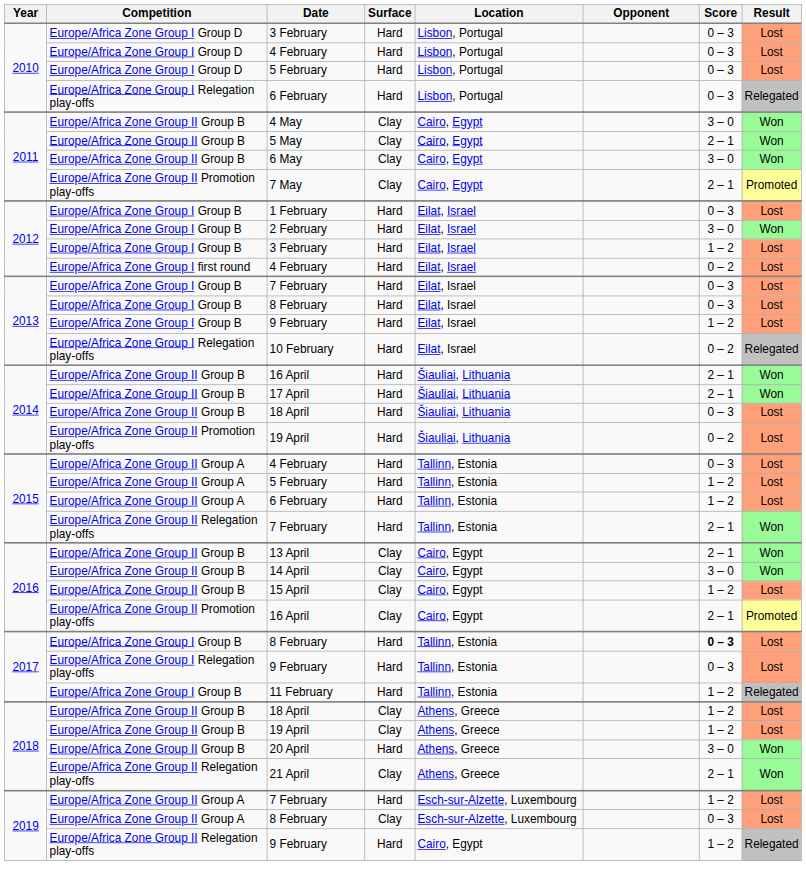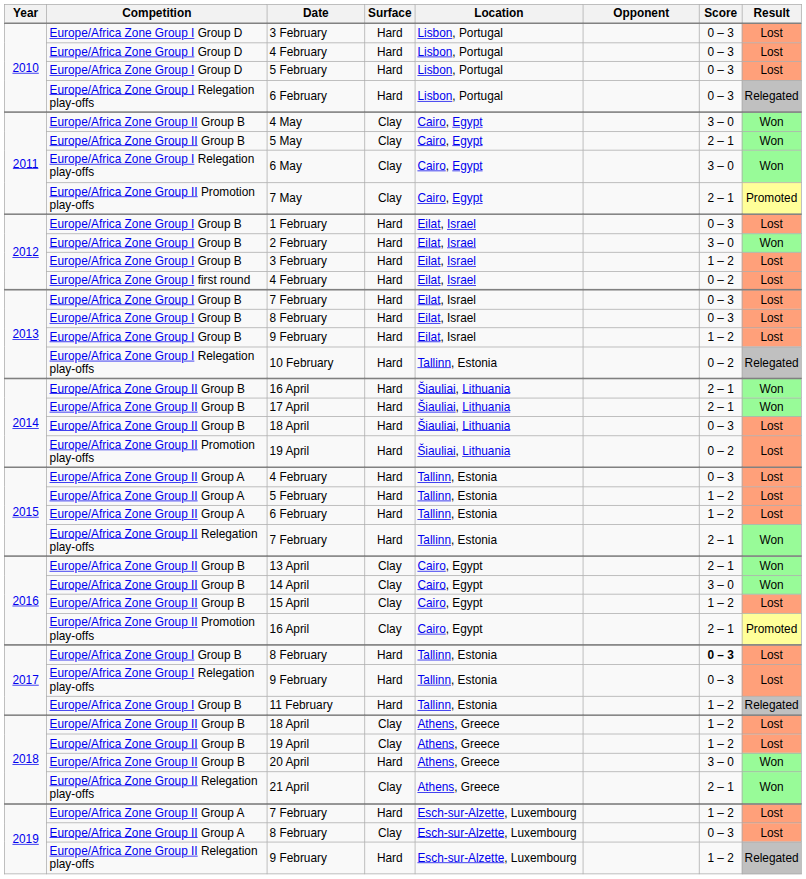 <table class="wikitable">
 <tr>
 <th width="50">Year</th>
 <th width="290">Competition</th>
 <th width="125">Date</th>
 <th width="60">Surface</th>
 <th width="220">Location</th>
 <th width="150">Opponent</th>
 <th width="50">Score</th>
 <th width="60">Result</th>
 </tr>
 <tr style="border-top:2px solid gray;">
 <td align="center" rowspan="4"><a href='#'>2010</a></td>
 <td><a href='#'>Europe/Africa Zone Group I</a> Group D</td>
 <td>3 February</td>
 <td align="center">Hard</td>
 <td><a href='#'>Lisbon</a>, Portugal</td>
 <td></td>
 <td align="center">0 – 3</td>
 <td align="center" bgcolor="FFA07A">Lost</td>
 </tr>
 <tr>
 <td><a href='#'>Europe/Africa Zone Group I</a> Group D</td>
 <td>4 February</td>
 <td align="center">Hard</td>
 <td><a href='#'>Lisbon</a>, Portugal</td>
 <td></td>
 <td align="center">0 – 3</td>
 <td align="center" bgcolor="FFA07A">Lost</td>
 </tr>
 <tr>
 <td><a href='#'>Europe/Africa Zone Group I</a> Group D</td>
 <td>5 February</td>
 <td align="center">Hard</td>
 <td><a href='#'>Lisbon</a>, Portugal</td>
 <td></td>
 <td align="center">0 – 3</td>
 <td align="center" bgcolor="FFA07A">Lost</td>
 </tr>
 <tr>
 <td><a href='#'>Europe/Africa Zone Group I</a> Relegation play-offs</td>
 <td>6 February</td>
 <td align="center">Hard</td>
 <td><a href='#'>Lisbon</a>, Portugal</td>
 <td></td>
 <td align="center">0 – 3</td>
 <td align="center" bgcolor="silver">Relegated</td>
 </tr>
 <tr>
 </tr>
 <tr style="border-top:2px solid gray;">
 <td align="center" rowspan="4"><a href='#'>2011</a></td>
 <td><a href='#'>Europe/Africa Zone Group II</a> Group B</td>
 <td>4 May</td>
 <td align="center">Clay</td>
 <td><a href='#'>Cairo</a>, <a href='#'>Egypt</a></td>
 <td></td>
 <td align="center">3 – 0</td>
 <td align="center" bgcolor="#98FB98">Won</td>
 </tr>
 <tr>
 <td><a href='#'>Europe/Africa Zone Group II</a> Group B</td>
 <td>5 May</td>
 <td align="center">Clay</td>
 <td><a href='#'>Cairo</a>, <a href='#'>Egypt</a></td>
 <td></td>
 <td align="center">2 – 1</td>
 <td align="center" bgcolor="#98FB98">Won</td>
 </tr>
 <tr>
-<td><a href='#'>Europe/Africa Zone Group II</a> Group B</td>
+<td><a href='#'>Europe/Africa Zone Group I</a> Relegation play-offs</td>
 <td>6 May</td>
 <td align="center">Clay</td>
 <td><a href='#'>Cairo</a>, <a href='#'>Egypt</a></td>
 <td></td>
 <td align="center">3 – 0</td>
 <td align="center" bgcolor="#98FB98">Won</td>
 </tr>
 <tr>
 <td><a href='#'>Europe/Africa Zone Group II</a> Promotion play-offs</td>
 <td>7 May</td>
 <td align="center">Clay</td>
 <td><a href='#'>Cairo</a>, <a href='#'>Egypt</a></td>
 <td></td>
 <td align="center">2 – 1</td>
 <td align="center" bgcolor="#FFFF99">Promoted</td>
 </tr>
 <tr>
 </tr>
 <tr style="border-top:2px solid gray;">
 <td align="center" rowspan="4"><a href='#'>2012</a></td>
 <td><a href='#'>Europe/Africa Zone Group I</a> Group B</td>
 <td>1 February</td>
 <td align="center">Hard</td>
 <td><a href='#'>Eilat</a>, <a href='#'>Israel</a></td>
 <td></td>
 <td align="center">0 – 3</td>
 <td align="center" bgcolor="FFA07A">Lost</td>
 </tr>
 <tr>
 <td><a href='#'>Europe/Africa Zone Group I</a> Group B</td>
 <td>2 February</td>
 <td align="center">Hard</td>
 <td><a href='#'>Eilat</a>, <a href='#'>Israel</a></td>
 <td></td>
 <td align="center">3 – 0</td>
 <td align="center" bgcolor="#98FB98">Won</td>
 </tr>
 <tr>
 <td><a href='#'>Europe/Africa Zone Group I</a> Group B</td>
 <td>3 February</td>
 <td align="center">Hard</td>
 <td><a href='#'>Eilat</a>, <a href='#'>Israel</a></td>
 <td></td>
 <td align="center">1 – 2</td>
 <td align="center" bgcolor="FFA07A">Lost</td>
 </tr>
 <tr>
 <td><a href='#'>Europe/Africa Zone Group I</a> first round</td>
 <td>4 February</td>
 <td align="center">Hard</td>
 <td><a href='#'>Eilat</a>, <a href='#'>Israel</a></td>
 <td></td>
 <td align="center">0 – 2</td>
 <td align="center" bgcolor="FFA07A">Lost</td>
 </tr>
 <tr>
 </tr>
 <tr style="border-top:2px solid gray;">
 <td align="center" rowspan="4"><a href='#'>2013</a></td>
 <td><a href='#'>Europe/Africa Zone Group I</a> Group B</td>
 <td>7 February</td>
 <td align="center">Hard</td>
 <td><a href='#'>Eilat</a>, Israel</td>
 <td></td>
 <td align="center">0 – 3</td>
 <td align="center" bgcolor="FFA07A">Lost</td>
 </tr>
 <tr>
 <td><a href='#'>Europe/Africa Zone Group I</a> Group B</td>
 <td>8 February</td>
 <td align="center">Hard</td>
 <td><a href='#'>Eilat</a>, Israel</td>
 <td></td>
 <td align="center">0 – 3</td>
 <td align="center" bgcolor="FFA07A">Lost</td>
 </tr>
 <tr>
 <td><a href='#'>Europe/Africa Zone Group I</a> Group B</td>
 <td>9 February</td>
 <td align="center">Hard</td>
 <td><a href='#'>Eilat</a>, Israel</td>
 <td></td>
 <td align="center">1 – 2</td>
 <td align="center" bgcolor="FFA07A">Lost</td>
 </tr>
 <tr>
 <td><a href='#'>Europe/Africa Zone Group I</a> Relegation play-offs</td>
 <td>10 February</td>
 <td align="center">Hard</td>
-<td><a href='#'>Eilat</a>, Israel</td>
+<td><a href='#'>Tallinn</a>, Estonia</td>
 <td></td>
 <td align="center">0 – 2</td>
 <td align="center" bgcolor="silver">Relegated</td>
 </tr>
 <tr>
 </tr>
 <tr style="border-top:2px solid gray;">
 <td align="center" rowspan="4"><a href='#'>2014</a></td>
 <td><a href='#'>Europe/Africa Zone Group II</a> Group B</td>
 <td>16 April</td>
 <td align="center">Hard</td>
 <td><a href='#'>Šiauliai</a>, <a href='#'>Lithuania</a></td>
 <td></td>
 <td align="center">2 – 1</td>
 <td align="center" bgcolor="#98FB98">Won</td>
 </tr>
 <tr>
 <td><a href='#'>Europe/Africa Zone Group II</a> Group B</td>
 <td>17 April</td>
 <td align="center">Hard</td>
 <td><a href='#'>Šiauliai</a>, <a href='#'>Lithuania</a></td>
 <td></td>
 <td align="center">2 – 1</td>
 <td align="center" bgcolor="#98FB98">Won</td>
 </tr>
 <tr>
 <td><a href='#'>Europe/Africa Zone Group II</a> Group B</td>
 <td>18 April</td>
 <td align="center">Hard</td>
 <td><a href='#'>Šiauliai</a>, <a href='#'>Lithuania</a></td>
 <td></td>
 <td align="center">0 – 3</td>
 <td align="center" bgcolor="FFA07A">Lost</td>
 </tr>
 <tr>
 <td><a href='#'>Europe/Africa Zone Group II</a> Promotion play-offs</td>
 <td>19 April</td>
 <td align="center">Hard</td>
 <td><a href='#'>Šiauliai</a>, <a href='#'>Lithuania</a></td>
 <td></td>
 <td align="center">0 – 2</td>
 <td align="center" bgcolor="FFA07A">Lost</td>
 </tr>
 <tr>
 </tr>
 <tr style="border-top:2px solid gray;">
 <td align="center" rowspan="4"><a href='#'>2015</a></td>
 <td><a href='#'>Europe/Africa Zone Group II</a> Group A</td>
 <td>4 February</td>
 <td align="center">Hard</td>
 <td><a href='#'>Tallinn</a>, Estonia</td>
 <td></td>
 <td align="center">0 – 3</td>
 <td align="center" bgcolor="FFA07A">Lost</td>
 </tr>
 <tr>
 <td><a href='#'>Europe/Africa Zone Group II</a> Group A</td>
 <td>5 February</td>
 <td align="center">Hard</td>
 <td><a href='#'>Tallinn</a>, Estonia</td>
 <td></td>
 <td align="center">1 – 2</td>
 <td align="center" bgcolor="FFA07A">Lost</td>
 </tr>
 <tr>
 <td><a href='#'>Europe/Africa Zone Group II</a> Group A</td>
 <td>6 February</td>
 <td align="center">Hard</td>
 <td><a href='#'>Tallinn</a>, Estonia</td>
 <td></td>
 <td align="center">1 – 2</td>
 <td align="center" bgcolor="FFA07A">Lost</td>
 </tr>
 <tr>
 <td><a href='#'>Europe/Africa Zone Group II</a> Relegation play-offs</td>
 <td>7 February</td>
 <td align="center">Hard</td>
 <td><a href='#'>Tallinn</a>, Estonia</td>
 <td></td>
 <td align="center">2 – 1</td>
 <td align="center" bgcolor="#98FB98">Won</td>
 </tr>
 <tr>
 </tr>
 <tr style="border-top:2px solid gray;">
 <td align="center" rowspan="4"><a href='#'>2016</a></td>
 <td><a href='#'>Europe/Africa Zone Group II</a> Group B</td>
 <td>13 April</td>
 <td align="center">Clay</td>
 <td><a href='#'>Cairo</a>, Egypt</td>
 <td></td>
 <td align="center">2 – 1</td>
 <td align="center" bgcolor="#98FB98">Won</td>
 </tr>
 <tr>
 <td><a href='#'>Europe/Africa Zone Group II</a> Group B</td>
 <td>14 April</td>
 <td align="center">Clay</td>
 <td><a href='#'>Cairo</a>, Egypt</td>
 <td></td>
 <td align="center">3 – 0</td>
 <td align="center" bgcolor="#98FB98">Won</td>
 </tr>
 <tr>
 <td><a href='#'>Europe/Africa Zone Group II</a> Group B</td>
 <td>15 April</td>
 <td align="center">Clay</td>
 <td><a href='#'>Cairo</a>, Egypt</td>
 <td></td>
 <td align="center">1 – 2</td>
 <td align="center" bgcolor="FFA07A">Lost</td>
 </tr>
 <tr>
 <td><a href='#'>Europe/Africa Zone Group II</a> Promotion play-offs</td>
 <td>16 April</td>
 <td align="center">Clay</td>
 <td><a href='#'>Cairo</a>, Egypt</td>
 <td></td>
 <td align="center">2 – 1</td>
 <td align="center" bgcolor="#FFFF99">Promoted</td>
 </tr>
 <tr>
 </tr>
 <tr style="border-top:2px solid gray;">
 <td align="center" rowspan="3"><a href='#'>2017</a></td>
 <td><a href='#'>Europe/Africa Zone Group I</a> Group B</td>
 <td>8 February</td>
 <td align="center">Hard</td>
 <td><a href='#'>Tallinn</a>, Estonia</td>
 <td></td>
 <td align="center"><strong>0 – 3</strong></td>
 <td align="center" bgcolor="FFA07A">Lost</td>
 </tr>
 <tr>
 <td><a href='#'>Europe/Africa Zone Group I</a> Relegation play-offs</td>
 <td>9 February</td>
 <td align="center">Hard</td>
 <td><a href='#'>Tallinn</a>, Estonia</td>
 <td></td>
 <td align="center">0 – 3</td>
 <td align="center" bgcolor="FFA07A">Lost</td>
 </tr>
 <tr>
 <td><a href='#'>Europe/Africa Zone Group I</a> Group B</td>
 <td>11 February</td>
 <td align="center">Hard</td>
 <td><a href='#'>Tallinn</a>, Estonia</td>
 <td></td>
 <td align="center">1 – 2</td>
 <td align="center" bgcolor="silver">Relegated</td>
 </tr>
 <tr>
 </tr>
 <tr style="border-top:2px solid gray;">
 <td align="center" rowspan="4"><a href='#'>2018</a></td>
 <td><a href='#'>Europe/Africa Zone Group II</a> Group B</td>
 <td>18 April</td>
 <td align="center">Clay</td>
 <td><a href='#'>Athens</a>, Greece</td>
 <td></td>
 <td align="center">1 – 2</td>
 <td align="center" bgcolor="FFA07A">Lost</td>
 </tr>
 <tr>
 <td><a href='#'>Europe/Africa Zone Group II</a> Group B</td>
 <td>19 April</td>
 <td align="center">Clay</td>
 <td><a href='#'>Athens</a>, Greece</td>
 <td></td>
 <td align="center">1 – 2</td>
 <td align="center" bgcolor="FFA07A">Lost</td>
 </tr>
 <tr>
 <td><a href='#'>Europe/Africa Zone Group II</a> Group B</td>
 <td>20 April</td>
 <td align="center">Hard</td>
 <td><a href='#'>Athens</a>, Greece</td>
 <td></td>
 <td align="center">3 – 0</td>
 <td align="center" bgcolor="#98FB98">Won</td>
 </tr>
 <tr>
 <td><a href='#'>Europe/Africa Zone Group II</a> Relegation play-offs</td>
 <td>21 April</td>
 <td align="center">Clay</td>
 <td><a href='#'>Athens</a>, Greece</td>
 <td></td>
 <td align="center">2 – 1</td>
 <td align="center" bgcolor="#98FB98">Won</td>
 </tr>
 <tr>
 </tr>
 <tr style="border-top:2px solid gray;">
 <td align="center" rowspan="3"><a href='#'>2019</a></td>
 <td><a href='#'>Europe/Africa Zone Group II</a> Group A</td>
 <td>7 February</td>
 <td align="center">Hard</td>
 <td><a href='#'>Esch-sur-Alzette</a>, Luxembourg</td>
 <td></td>
 <td align="center">1 – 2</td>
 <td align="center" bgcolor="FFA07A">Lost</td>
 </tr>
 <tr>
 <td><a href='#'>Europe/Africa Zone Group II</a> Group A</td>
 <td>8 February</td>
 <td align="center">Clay</td>
 <td><a href='#'>Esch-sur-Alzette</a>, Luxembourg</td>
 <td></td>
 <td align="center">0 – 3</td>
 <td align="center" bgcolor="FFA07A">Lost</td>
 </tr>
 <tr>
 <td><a href='#'>Europe/Africa Zone Group II</a> Relegation play-offs</td>
 <td>9 February</td>
 <td align="center">Hard</td>
-<td><a href='#'>Cairo</a>, Egypt</td>
+<td><a href='#'>Esch-sur-Alzette</a>, Luxembourg</td>
 <td></td>
 <td align="center">1 – 2</td>
 <td align="center" bgcolor="silver">Relegated</td>
 </tr>
 </table>
